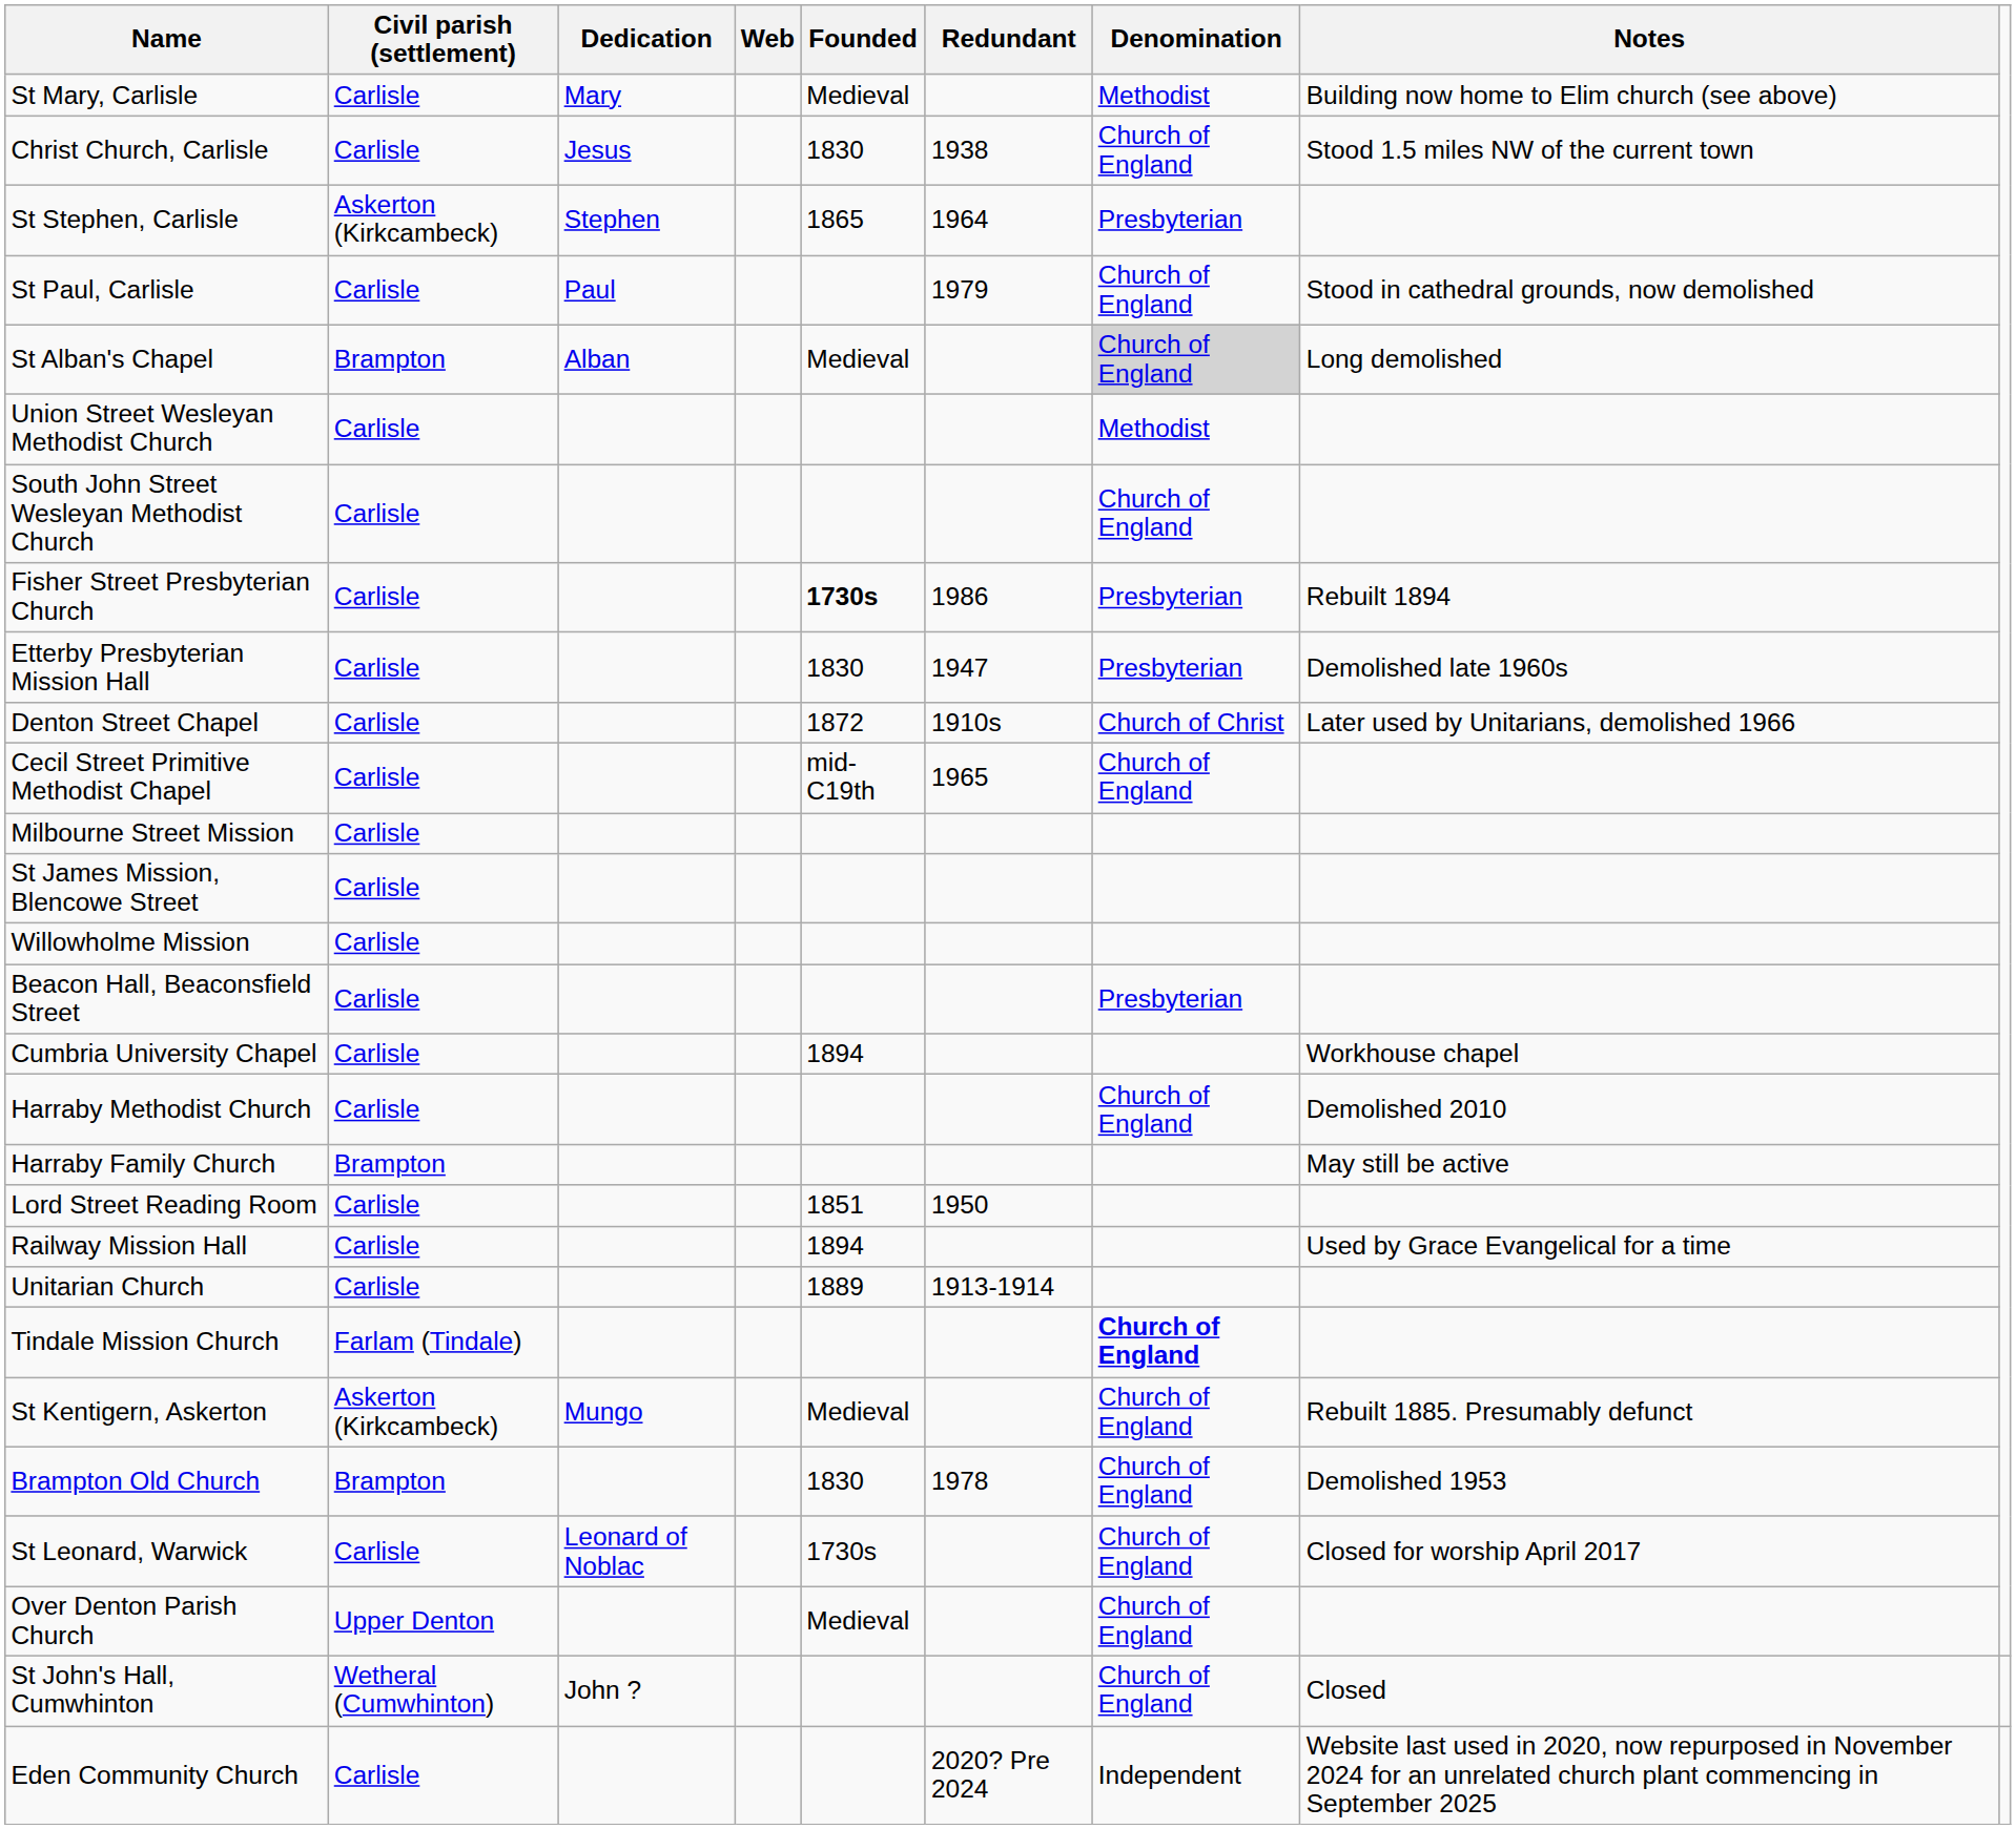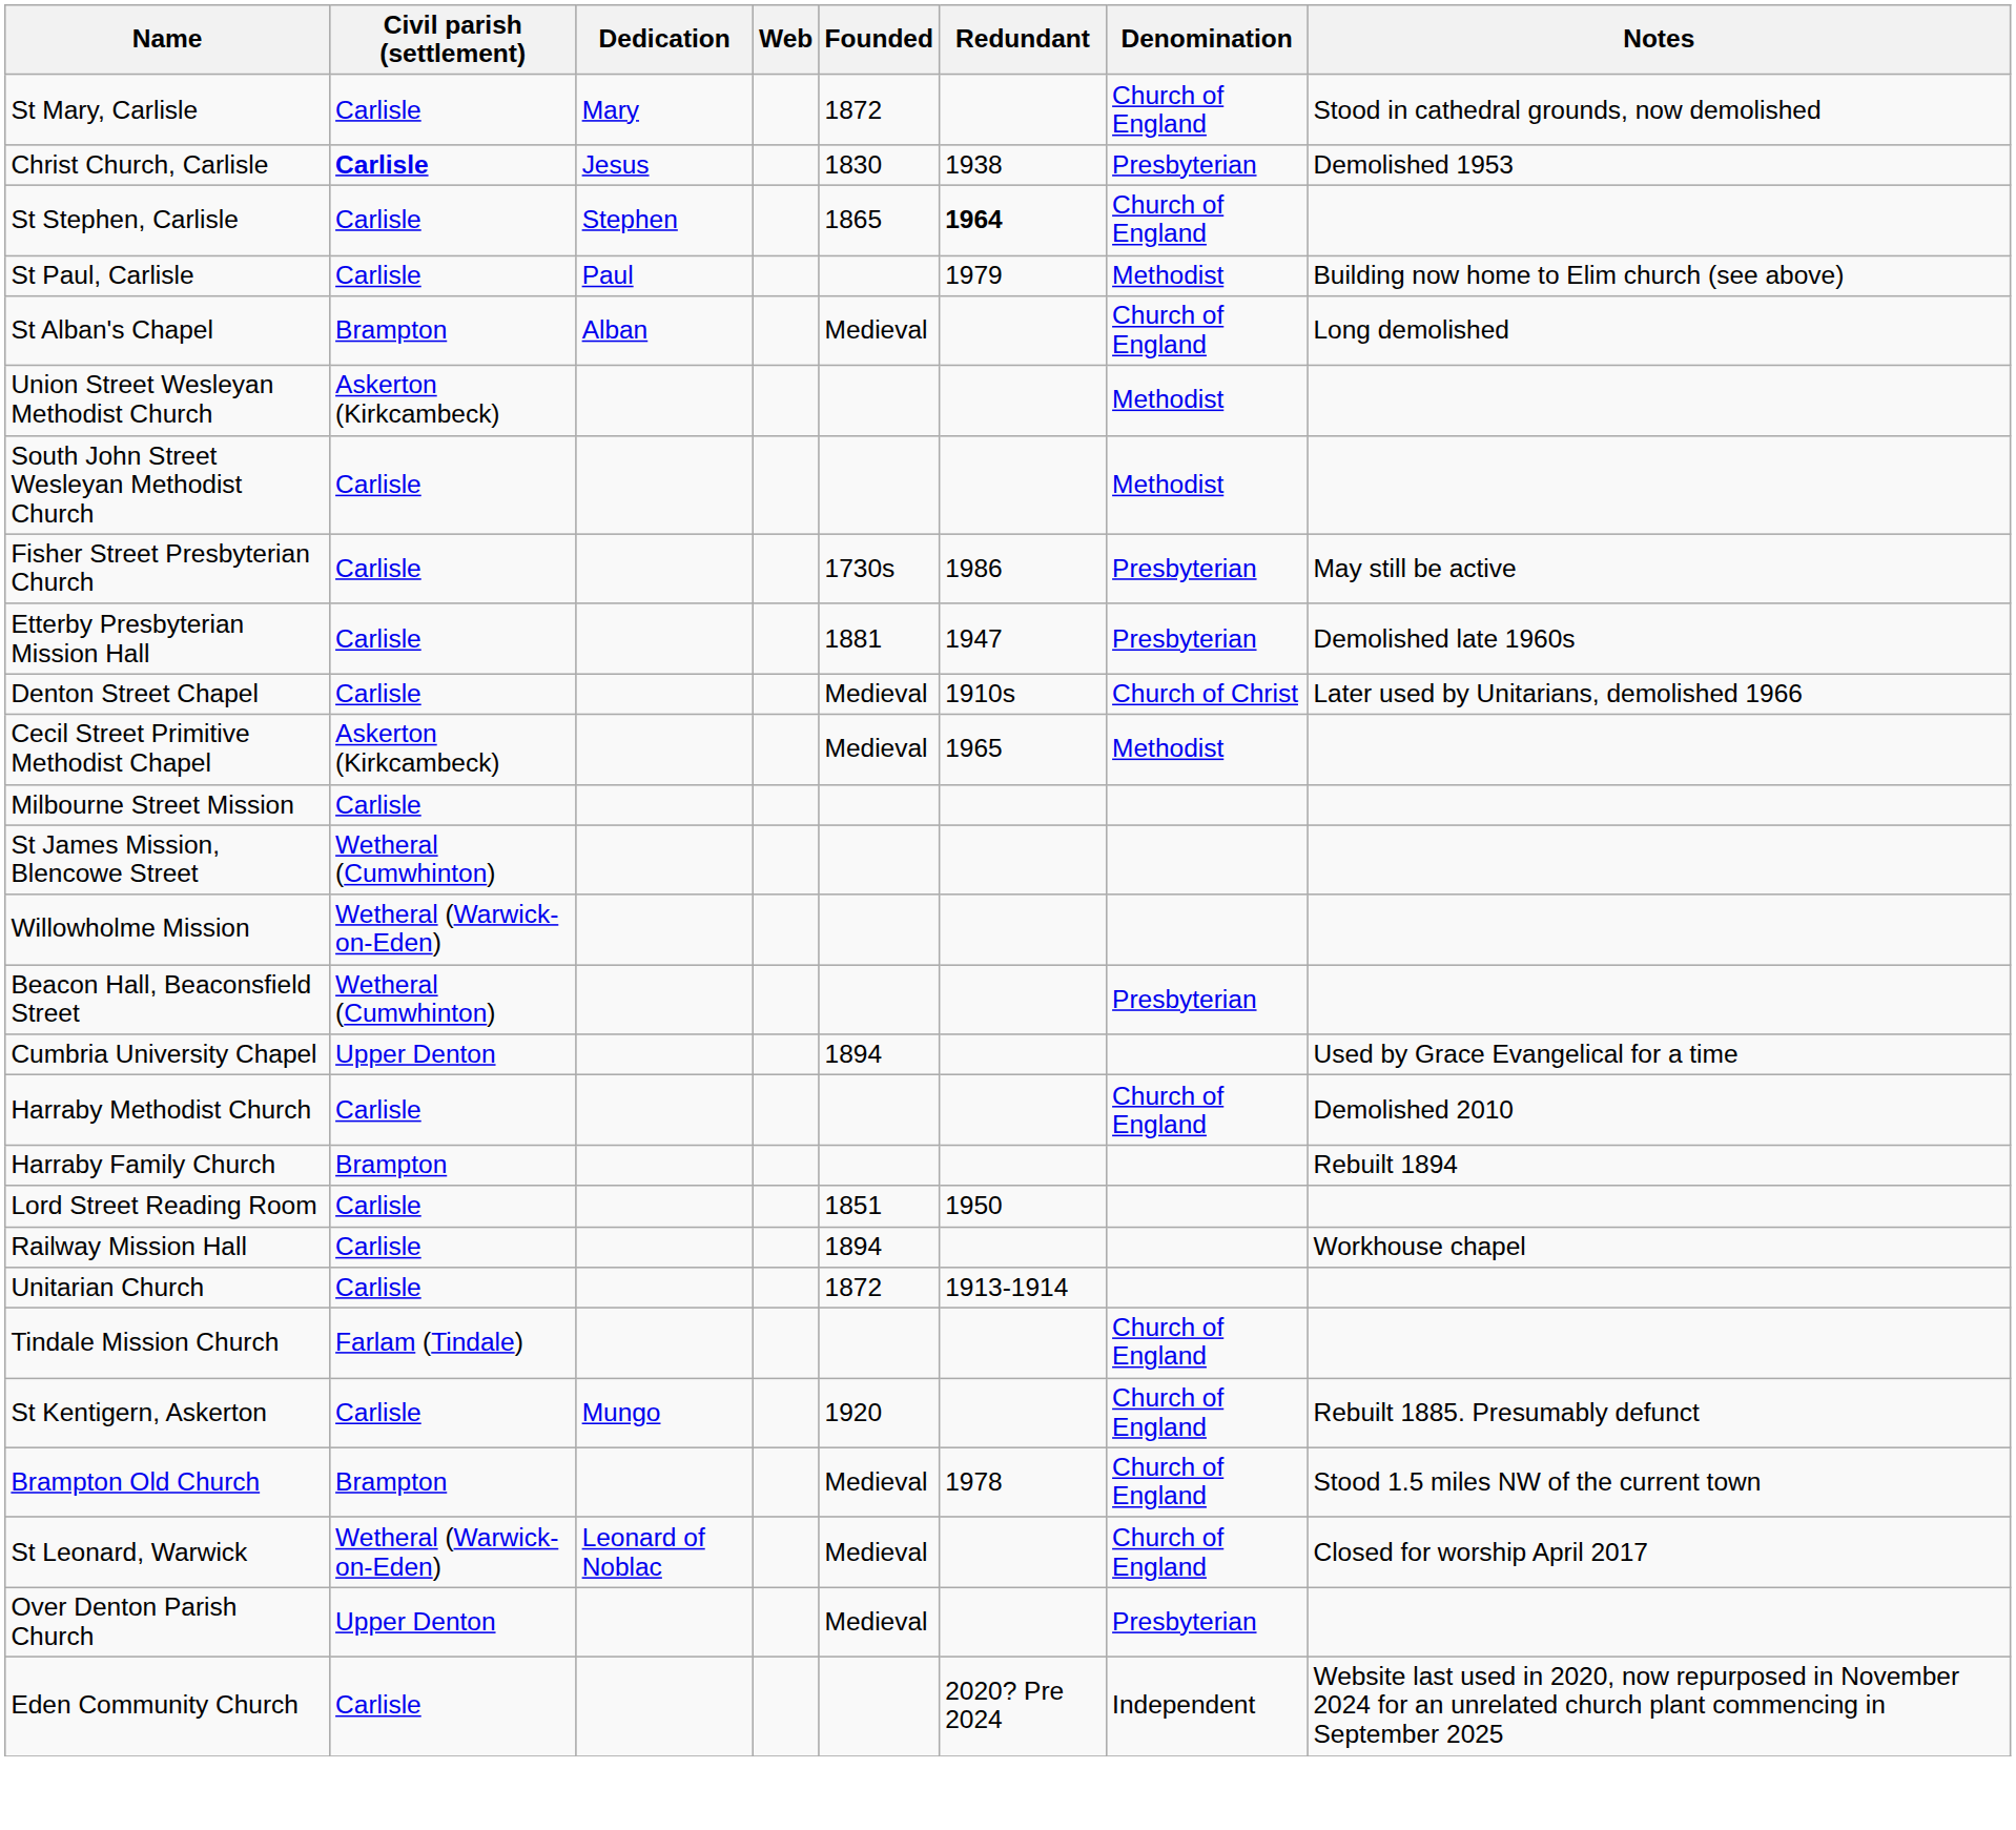 <table class="wikitable sortable">
 <tr>
 <th scope="col">Name</th>
 <th>Civil parish (settlement)</th>
 <th>Dedication</th>
 <th>Web</th>
 <th scope="col">Founded</th>
 <th>Redundant</th>
 <th scope="col">Denomination</th>
 <th>Notes</th>
 </tr>
 <tr>
 <td>St Mary, Carlisle</td>
 <td><a href='#'>Carlisle</a></td>
 <td><a href='#'>Mary</a></td>
 <td></td>
-<td>Medieval</td>
+<td>1872</td>
 <td></td>
-<td><a href='#'>Methodist</a></td>
-<td>Building now home to Elim church (see above)</td>
+<td><a href='#'>Church of England</a></td>
+<td>Stood in cathedral grounds, now demolished</td>
 </tr>
 <tr>
 <td>Christ Church, Carlisle</td>
-<td><a href='#'>Carlisle</a></td>
+<td><strong><a href='#'>Carlisle</a></strong></td>
 <td><a href='#'>Jesus</a></td>
 <td></td>
 <td>1830</td>
 <td>1938</td>
-<td><a href='#'>Church of England</a></td>
-<td>Stood 1.5 miles NW of the current town</td>
+<td><a href='#'>Presbyterian</a></td>
+<td>Demolished 1953</td>
 </tr>
 <tr>
 <td>St Stephen, Carlisle</td>
-<td><a href='#'>Askerton</a> (Kirkcambeck)</td>
+<td><a href='#'>Carlisle</a></td>
 <td><a href='#'>Stephen</a></td>
 <td></td>
 <td>1865</td>
-<td>1964</td>
-<td><a href='#'>Presbyterian</a></td>
+<td><strong>1964</strong></td>
+<td><a href='#'>Church of England</a></td>
 <td></td>
 </tr>
 <tr>
 <td>St Paul, Carlisle</td>
 <td><a href='#'>Carlisle</a></td>
 <td><a href='#'>Paul</a></td>
 <td></td>
 <td></td>
 <td>1979</td>
-<td><a href='#'>Church of England</a></td>
-<td>Stood in cathedral grounds, now demolished</td>
+<td><a href='#'>Methodist</a></td>
+<td>Building now home to Elim church (see above)</td>
 </tr>
 <tr>
 <td>St Alban's Chapel</td>
 <td><a href='#'>Brampton</a></td>
 <td><a href='#'>Alban</a></td>
 <td></td>
 <td>Medieval</td>
 <td></td>
-<td style="background: lightgrey;"><a href='#'>Church of England</a></td>
+<td><a href='#'>Church of England</a></td>
 <td>Long demolished</td>
 </tr>
 <tr>
 <td>Union Street Wesleyan Methodist Church</td>
-<td><a href='#'>Carlisle</a></td>
+<td><a href='#'>Askerton</a> (Kirkcambeck)</td>
 <td></td>
 <td></td>
 <td></td>
 <td></td>
 <td><a href='#'>Methodist</a></td>
 <td></td>
 </tr>
 <tr>
 <td>South John Street Wesleyan Methodist Church</td>
 <td><a href='#'>Carlisle</a></td>
 <td></td>
 <td></td>
 <td></td>
 <td></td>
-<td><a href='#'>Church of England</a></td>
+<td><a href='#'>Methodist</a></td>
 <td></td>
 </tr>
 <tr>
 <td>Fisher Street Presbyterian Church</td>
 <td><a href='#'>Carlisle</a></td>
 <td></td>
 <td></td>
-<td><strong>1730s</strong></td>
+<td>1730s</td>
 <td>1986</td>
 <td><a href='#'>Presbyterian</a></td>
-<td>Rebuilt 1894</td>
+<td>May still be active</td>
 </tr>
 <tr>
 <td>Etterby Presbyterian Mission Hall</td>
 <td><a href='#'>Carlisle</a></td>
 <td></td>
 <td></td>
-<td>1830</td>
+<td>1881</td>
 <td>1947</td>
 <td><a href='#'>Presbyterian</a></td>
 <td>Demolished late 1960s</td>
 </tr>
 <tr>
 <td>Denton Street Chapel</td>
 <td><a href='#'>Carlisle</a></td>
 <td></td>
 <td></td>
-<td>1872</td>
+<td>Medieval</td>
 <td>1910s</td>
 <td><a href='#'>Church of Christ</a></td>
 <td>Later used by Unitarians, demolished 1966</td>
 </tr>
 <tr>
 <td>Cecil Street Primitive Methodist Chapel</td>
-<td><a href='#'>Carlisle</a></td>
+<td><a href='#'>Askerton</a> (Kirkcambeck)</td>
 <td></td>
 <td></td>
-<td>mid-C19th</td>
+<td>Medieval</td>
 <td>1965</td>
-<td><a href='#'>Church of England</a></td>
+<td><a href='#'>Methodist</a></td>
 <td></td>
 </tr>
 <tr>
 <td>Milbourne Street Mission</td>
 <td><a href='#'>Carlisle</a></td>
 <td></td>
 <td></td>
 <td></td>
 <td></td>
 <td></td>
 <td></td>
 </tr>
 <tr>
 <td>St James Mission, Blencowe Street</td>
-<td><a href='#'>Carlisle</a></td>
+<td><a href='#'>Wetheral</a> (<a href='#'>Cumwhinton</a>)</td>
 <td></td>
 <td></td>
 <td></td>
 <td></td>
 <td></td>
 <td></td>
 </tr>
 <tr>
 <td>Willowholme Mission</td>
-<td><a href='#'>Carlisle</a></td>
+<td><a href='#'>Wetheral</a> (<a href='#'>Warwick-on-Eden</a>)</td>
 <td></td>
 <td></td>
 <td></td>
 <td></td>
 <td></td>
 <td></td>
 </tr>
 <tr>
 <td>Beacon Hall, Beaconsfield Street</td>
-<td><a href='#'>Carlisle</a></td>
+<td><a href='#'>Wetheral</a> (<a href='#'>Cumwhinton</a>)</td>
 <td></td>
 <td></td>
 <td></td>
 <td></td>
 <td><a href='#'>Presbyterian</a></td>
 <td></td>
 </tr>
 <tr>
 <td>Cumbria University Chapel</td>
-<td><a href='#'>Carlisle</a></td>
+<td><a href='#'>Upper Denton</a></td>
 <td></td>
 <td></td>
 <td>1894</td>
 <td></td>
 <td></td>
-<td>Workhouse chapel</td>
+<td>Used by Grace Evangelical for a time</td>
 </tr>
 <tr>
 <td>Harraby Methodist Church</td>
 <td><a href='#'>Carlisle</a></td>
 <td></td>
 <td></td>
 <td></td>
 <td></td>
 <td><a href='#'>Church of England</a></td>
 <td>Demolished 2010</td>
 </tr>
 <tr>
 <td>Harraby Family Church</td>
 <td><a href='#'>Brampton</a></td>
 <td></td>
 <td></td>
 <td></td>
 <td></td>
 <td></td>
-<td>May still be active</td>
+<td>Rebuilt 1894</td>
 </tr>
 <tr>
 <td>Lord Street Reading Room</td>
 <td><a href='#'>Carlisle</a></td>
 <td></td>
 <td></td>
 <td>1851</td>
 <td>1950</td>
 <td></td>
 <td></td>
 </tr>
 <tr>
 <td>Railway Mission Hall</td>
 <td><a href='#'>Carlisle</a></td>
 <td></td>
 <td></td>
 <td>1894</td>
 <td></td>
 <td></td>
-<td>Used by Grace Evangelical for a time</td>
+<td>Workhouse chapel</td>
 </tr>
 <tr>
 <td>Unitarian Church</td>
 <td><a href='#'>Carlisle</a></td>
 <td></td>
 <td></td>
-<td>1889</td>
+<td>1872</td>
 <td>1913-1914</td>
 <td></td>
 <td></td>
 </tr>
 <tr>
 <td>Tindale Mission Church</td>
 <td><a href='#'>Farlam</a> (<a href='#'>Tindale</a>)</td>
 <td></td>
 <td></td>
 <td></td>
 <td></td>
-<td><strong><a href='#'>Church of England</a></strong></td>
+<td><a href='#'>Church of England</a></td>
 <td></td>
 </tr>
 <tr>
 <td>St Kentigern, Askerton</td>
-<td><a href='#'>Askerton</a> (Kirkcambeck)</td>
+<td><a href='#'>Carlisle</a></td>
 <td><a href='#'>Mungo</a></td>
 <td></td>
-<td>Medieval</td>
+<td>1920</td>
 <td></td>
 <td><a href='#'>Church of England</a></td>
 <td>Rebuilt 1885. Presumably defunct</td>
 </tr>
 <tr>
 <td><a href='#'>Brampton Old Church</a></td>
 <td><a href='#'>Brampton</a></td>
 <td></td>
 <td></td>
-<td>1830</td>
+<td>Medieval</td>
 <td>1978</td>
 <td><a href='#'>Church of England</a></td>
-<td>Demolished 1953</td>
+<td>Stood 1.5 miles NW of the current town</td>
 </tr>
 <tr>
 <td>St Leonard, Warwick</td>
-<td><a href='#'>Carlisle</a></td>
+<td><a href='#'>Wetheral</a> (<a href='#'>Warwick-on-Eden</a>)</td>
 <td><a href='#'>Leonard of Noblac</a></td>
 <td></td>
-<td>1730s</td>
+<td>Medieval</td>
 <td></td>
 <td><a href='#'>Church of England</a></td>
 <td>Closed for worship April 2017</td>
 </tr>
 <tr>
 <td>Over Denton Parish Church</td>
 <td><a href='#'>Upper Denton</a></td>
 <td></td>
 <td></td>
 <td>Medieval</td>
 <td></td>
-<td><a href='#'>Church of England</a></td>
-<td></td>
-</tr>
-<tr>
-<td>St John's Hall, Cumwhinton</td>
-<td><a href='#'>Wetheral</a> (<a href='#'>Cumwhinton</a>)</td>
-<td>John ?</td>
-<td></td>
-<td></td>
-<td></td>
-<td><a href='#'>Church of England</a></td>
-<td>Closed</td>
+<td><a href='#'>Presbyterian</a></td>
 <td></td>
 </tr>
 <tr>
 <td>Eden Community Church</td>
 <td><a href='#'>Carlisle</a></td>
 <td></td>
 <td></td>
 <td></td>
 <td>2020?  Pre 2024</td>
 <td>Independent</td>
 <td>Website last used in 2020, now repurposed in November 2024 for an unrelated church plant commencing in September 2025</td>
 </tr>
 </table>
